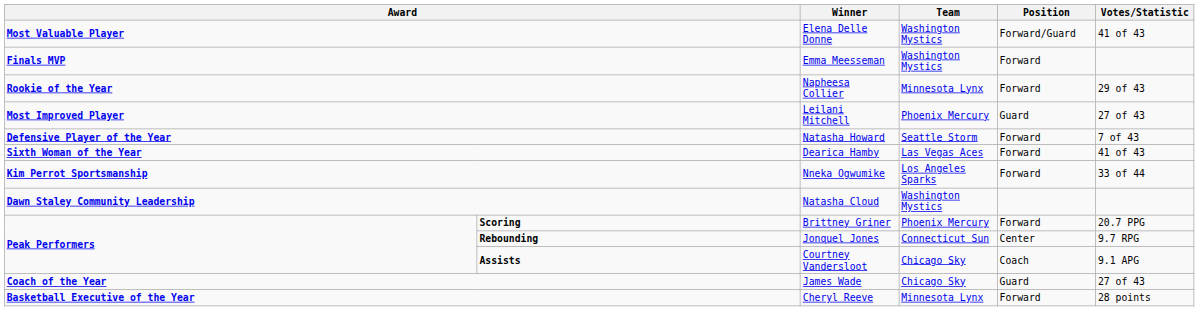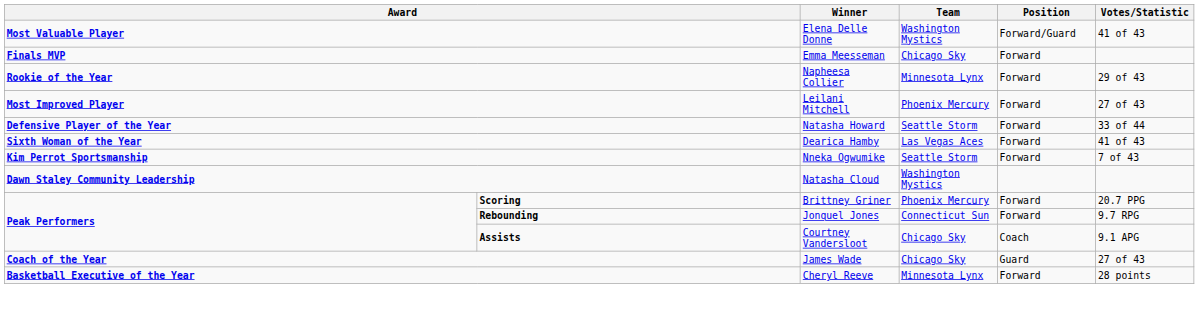 <table class="wikitable" style="width: 80%">
 <tr>
 <th colspan=2 width=150>Award</th>
 <th width=125>Winner</th>
 <th width="125">Team</th>
 <th width="125">Position</th>
 <th width=125>Votes/Statistic</th>
 </tr>
 <tr>
 <td colspan=2><strong><a href='#'>Most Valuable Player</a></strong></td>
 <td><a href='#'>Elena Delle Donne</a></td>
 <td><a href='#'>Washington Mystics</a></td>
 <td>Forward/Guard</td>
 <td>41 of 43</td>
 </tr>
 <tr>
 <td colspan=2><strong><a href='#'>Finals MVP</a></strong></td>
 <td><a href='#'>Emma Meesseman</a></td>
-<td><a href='#'>Washington Mystics</a></td>
+<td><a href='#'>Chicago Sky</a></td>
 <td>Forward</td>
 <td></td>
 </tr>
 <tr>
 <td colspan=2><strong><a href='#'>Rookie of the Year</a></strong></td>
 <td><a href='#'>Napheesa Collier</a></td>
 <td><a href='#'>Minnesota Lynx</a></td>
 <td>Forward</td>
 <td>29 of 43</td>
 </tr>
 <tr>
 <td colspan=2><strong><a href='#'>Most Improved Player</a></strong></td>
 <td><a href='#'>Leilani Mitchell</a></td>
 <td><a href='#'>Phoenix Mercury</a></td>
-<td>Guard</td>
+<td>Forward</td>
 <td>27 of 43</td>
 </tr>
 <tr>
 <td colspan=2><strong><a href='#'>Defensive Player of the Year</a></strong></td>
 <td><a href='#'>Natasha Howard</a></td>
 <td><a href='#'>Seattle Storm</a></td>
 <td>Forward</td>
-<td>7 of 43</td>
+<td>33 of 44</td>
 </tr>
 <tr>
 <td colspan=2><strong><a href='#'>Sixth Woman of the Year</a></strong></td>
 <td><a href='#'>Dearica Hamby</a></td>
 <td><a href='#'>Las Vegas Aces</a></td>
 <td>Forward</td>
 <td>41 of 43</td>
 </tr>
 <tr>
 <td colspan=2><strong><a href='#'>Kim Perrot Sportsmanship</a></strong></td>
 <td><a href='#'>Nneka Ogwumike</a></td>
-<td><a href='#'>Los Angeles Sparks</a></td>
+<td><a href='#'>Seattle Storm</a></td>
 <td>Forward</td>
-<td>33 of 44</td>
+<td>7 of 43</td>
 </tr>
 <tr>
 <td colspan="2"><a href='#'><strong>Dawn Staley Community Leadership</strong></a></td>
 <td><a href='#'>Natasha Cloud</a></td>
 <td><a href='#'>Washington Mystics</a></td>
 <td></td>
 <td></td>
 </tr>
 <tr>
 <td rowspan="3"><strong><a href='#'>Peak Performers</a></strong></td>
 <td><strong>Scoring</strong></td>
 <td><a href='#'>Brittney Griner</a></td>
 <td><a href='#'>Phoenix Mercury</a></td>
 <td>Forward</td>
 <td>20.7 PPG</td>
 </tr>
 <tr>
 <td><strong>Rebounding</strong></td>
 <td><a href='#'>Jonquel Jones</a></td>
 <td><a href='#'>Connecticut Sun</a></td>
-<td>Center</td>
+<td>Forward</td>
 <td>9.7 RPG</td>
 </tr>
 <tr>
 <td><strong>Assists</strong></td>
 <td><a href='#'>Courtney Vandersloot</a></td>
 <td><a href='#'>Chicago Sky</a></td>
 <td>Coach</td>
 <td>9.1 APG</td>
 </tr>
 <tr>
 <td colspan=2><strong><a href='#'>Coach of the Year</a></strong></td>
 <td><a href='#'>James Wade</a></td>
 <td><a href='#'>Chicago Sky</a></td>
 <td>Guard</td>
 <td>27 of 43</td>
 </tr>
 <tr>
 <td colspan=2><strong><a href='#'>Basketball Executive of the Year</a></strong></td>
 <td><a href='#'>Cheryl Reeve</a></td>
 <td><a href='#'>Minnesota Lynx</a></td>
 <td>Forward</td>
 <td>28 points</td>
 </tr>
 </table>
